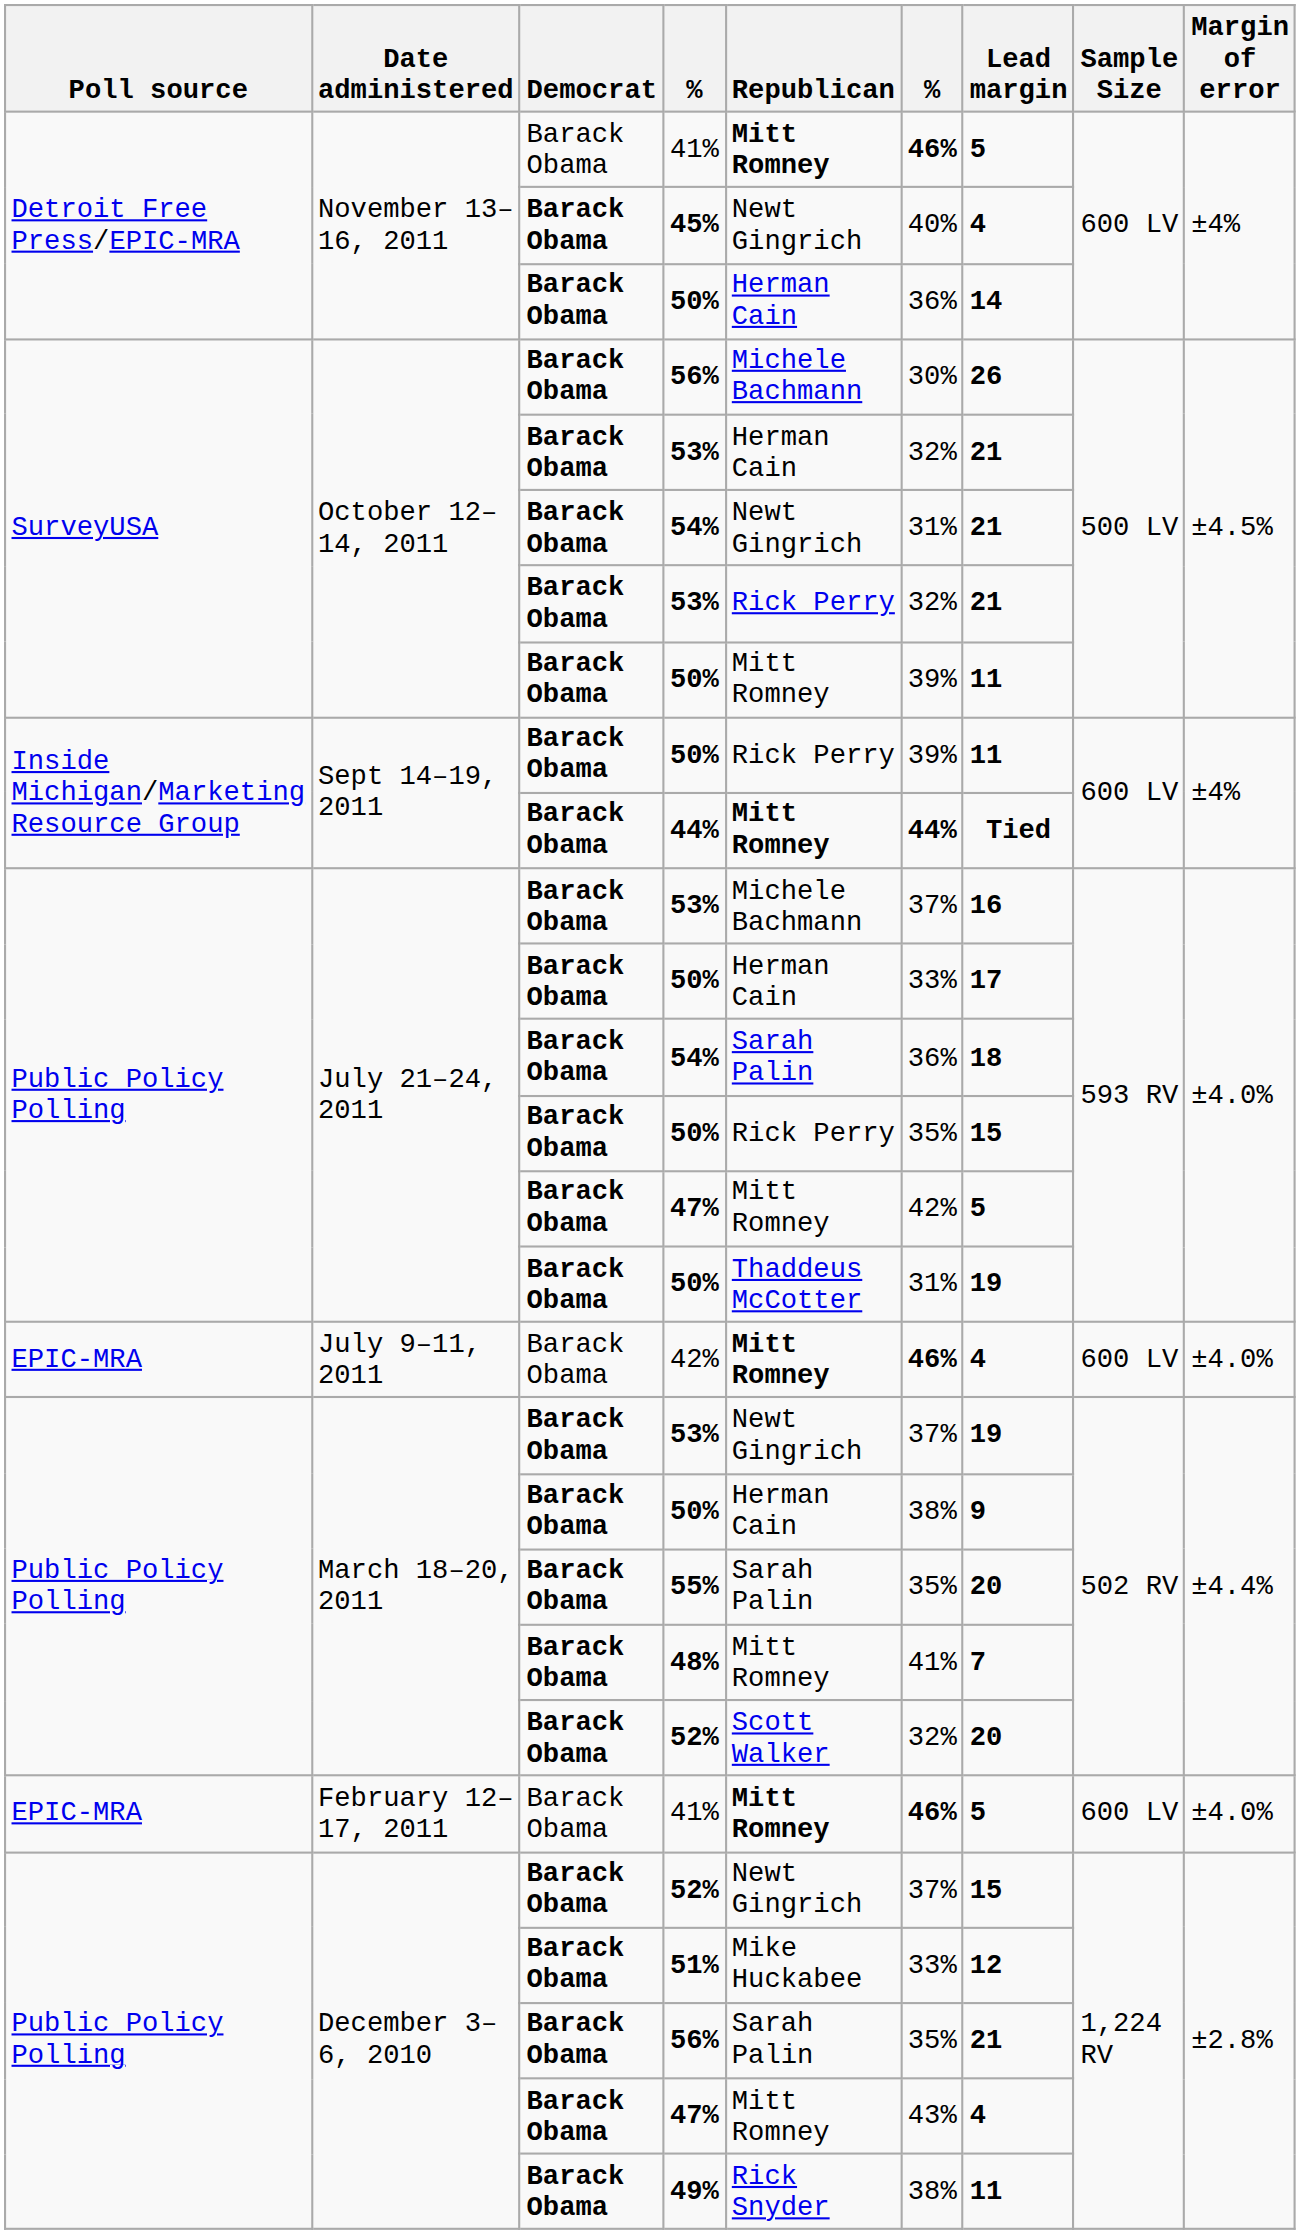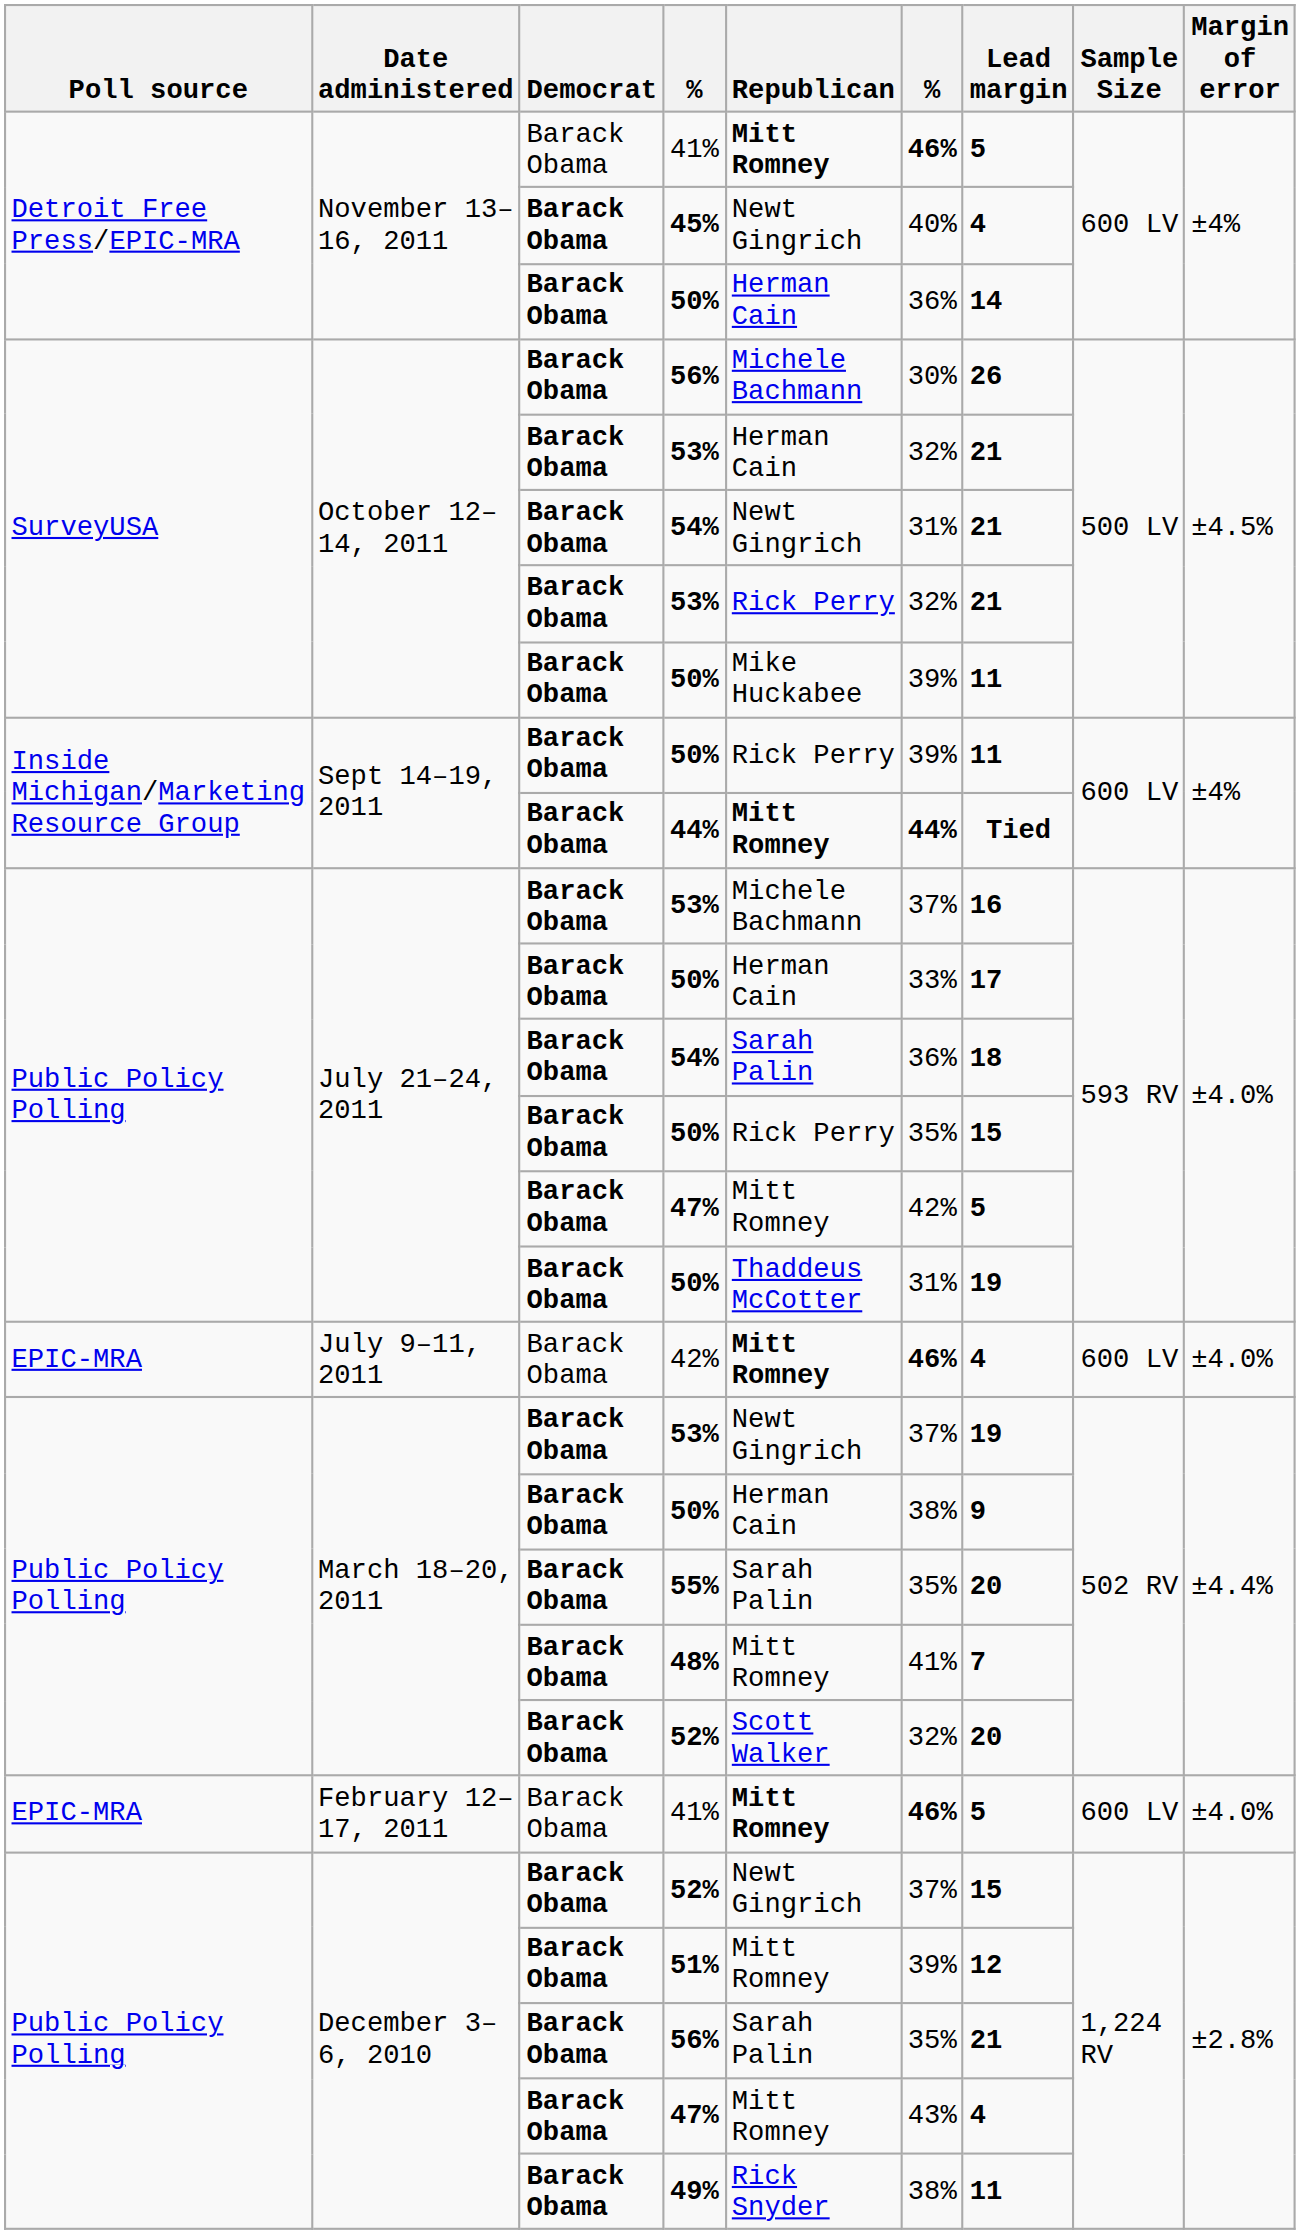 <table class="wikitable">
 <tr valign=bottom>
 <th>Poll source</th>
 <th>Date administered</th>
 <th>Democrat</th>
 <th>%</th>
 <th>Republican</th>
 <th>%</th>
 <th>Lead margin</th>
 <th>Sample Size</th>
 <th>Margin of error</th>
 </tr>
 <tr>
 <td rowspan=3><a href='#'>Detroit Free Press</a>/<a href='#'>EPIC-MRA</a></td>
 <td rowspan=3>November 13–16, 2011</td>
 <td>Barack Obama</td>
 <td>41%</td>
 <td><strong>Mitt Romney</strong></td>
 <td><strong>46%</strong></td>
 <td><strong>5</strong></td>
 <td rowspan=3>600 LV</td>
 <td rowspan=3>±4%</td>
 </tr>
 <tr>
 <td><strong>Barack Obama</strong></td>
 <td><strong>45%</strong></td>
 <td>Newt Gingrich</td>
 <td>40%</td>
 <td><strong>4</strong></td>
 </tr>
 <tr>
 <td><strong>Barack Obama</strong></td>
 <td><strong>50%</strong></td>
 <td><a href='#'>Herman Cain</a></td>
 <td>36%</td>
 <td><strong>14</strong></td>
 </tr>
 <tr>
 <td rowspan=5><a href='#'>SurveyUSA</a></td>
 <td rowspan=5>October 12–14, 2011</td>
 <td><strong>Barack Obama</strong></td>
 <td><strong>56%</strong></td>
 <td><a href='#'>Michele Bachmann</a></td>
 <td>30%</td>
 <td><strong>26</strong></td>
 <td rowspan=5>500 LV</td>
 <td rowspan=5>±4.5%</td>
 </tr>
 <tr>
 <td><strong>Barack Obama</strong></td>
 <td><strong>53%</strong></td>
 <td>Herman Cain</td>
 <td>32%</td>
 <td><strong>21</strong></td>
 </tr>
 <tr>
 <td><strong>Barack Obama</strong></td>
 <td><strong>54%</strong></td>
 <td>Newt Gingrich</td>
 <td>31%</td>
 <td><strong>21</strong></td>
 </tr>
 <tr>
 <td><strong>Barack Obama</strong></td>
 <td><strong>53%</strong></td>
 <td><a href='#'>Rick Perry</a></td>
 <td>32%</td>
 <td><strong>21</strong></td>
 </tr>
 <tr>
 <td><strong>Barack Obama</strong></td>
 <td><strong>50%</strong></td>
-<td>Mitt Romney</td>
+<td>Mike Huckabee</td>
 <td>39%</td>
 <td><strong>11</strong></td>
 </tr>
 <tr>
 <td rowspan=2><a href='#'>Inside Michigan</a>/<a href='#'>Marketing Resource Group</a></td>
 <td rowspan=2>Sept 14–19, 2011</td>
 <td><strong>Barack Obama</strong></td>
 <td><strong>50%</strong></td>
 <td>Rick Perry</td>
 <td>39%</td>
 <td><strong>11</strong></td>
 <td rowspan=2>600 LV</td>
 <td rowspan=2>±4%</td>
 </tr>
 <tr>
 <td><strong>Barack Obama</strong></td>
 <td><strong>44%</strong></td>
 <td><strong>Mitt Romney</strong></td>
 <td><strong>44%</strong></td>
 <td align=center><strong>Tied</strong></td>
 </tr>
 <tr>
 <td rowspan=6><a href='#'>Public Policy Polling</a></td>
 <td rowspan=6>July 21–24, 2011</td>
 <td><strong>Barack Obama</strong></td>
 <td><strong>53%</strong></td>
 <td>Michele Bachmann</td>
 <td>37%</td>
 <td><strong>16</strong></td>
 <td rowspan=6>593 RV</td>
 <td rowspan=6>±4.0%</td>
 </tr>
 <tr>
 <td><strong>Barack Obama</strong></td>
 <td><strong>50%</strong></td>
 <td>Herman Cain</td>
 <td>33%</td>
 <td><strong>17</strong></td>
 </tr>
 <tr>
 <td><strong>Barack Obama</strong></td>
 <td><strong>54%</strong></td>
 <td><a href='#'>Sarah Palin</a></td>
 <td>36%</td>
 <td><strong>18</strong></td>
 </tr>
 <tr>
 <td><strong>Barack Obama</strong></td>
 <td><strong>50%</strong></td>
 <td>Rick Perry</td>
 <td>35%</td>
 <td><strong>15</strong></td>
 </tr>
 <tr>
 <td><strong>Barack Obama</strong></td>
 <td><strong>47%</strong></td>
 <td>Mitt Romney</td>
 <td>42%</td>
 <td><strong>5</strong></td>
 </tr>
 <tr>
 <td><strong>Barack Obama</strong></td>
 <td><strong>50%</strong></td>
 <td><a href='#'>Thaddeus McCotter</a></td>
 <td>31%</td>
 <td><strong>19</strong></td>
 </tr>
 <tr>
 <td><a href='#'>EPIC-MRA</a></td>
 <td>July 9–11, 2011</td>
 <td>Barack Obama</td>
 <td>42%</td>
 <td><strong>Mitt Romney</strong></td>
 <td><strong>46%</strong></td>
 <td><strong>4</strong></td>
 <td>600 LV</td>
 <td>±4.0%</td>
 </tr>
 <tr>
 <td rowspan=5><a href='#'>Public Policy Polling</a></td>
 <td rowspan=5>March 18–20, 2011</td>
 <td><strong>Barack Obama</strong></td>
 <td><strong>53%</strong></td>
 <td>Newt Gingrich</td>
 <td>37%</td>
 <td><strong>19</strong></td>
 <td rowspan=5>502 RV</td>
 <td rowspan=5>±4.4%</td>
 </tr>
 <tr>
 <td><strong>Barack Obama</strong></td>
 <td><strong>50%</strong></td>
 <td>Herman Cain</td>
 <td>38%</td>
 <td><strong>9</strong></td>
 </tr>
 <tr>
 <td><strong>Barack Obama</strong></td>
 <td><strong>55%</strong></td>
 <td>Sarah Palin</td>
 <td>35%</td>
 <td><strong>20</strong></td>
 </tr>
 <tr>
 <td><strong>Barack Obama</strong></td>
 <td><strong>48%</strong></td>
 <td>Mitt Romney</td>
 <td>41%</td>
 <td><strong>7</strong></td>
 </tr>
 <tr>
 <td><strong>Barack Obama</strong></td>
 <td><strong>52%</strong></td>
 <td><a href='#'>Scott Walker</a></td>
 <td>32%</td>
 <td><strong>20</strong></td>
 </tr>
 <tr>
 <td><a href='#'>EPIC-MRA</a></td>
 <td>February 12–17, 2011</td>
 <td>Barack Obama</td>
 <td>41%</td>
 <td><strong>Mitt Romney</strong></td>
 <td><strong>46%</strong></td>
 <td><strong>5</strong></td>
 <td>600 LV</td>
 <td>±4.0%</td>
 </tr>
 <tr>
 <td rowspan="5"><a href='#'>Public Policy Polling</a></td>
 <td rowspan="5">December 3–6, 2010</td>
 <td><strong>Barack Obama</strong></td>
 <td><strong>52%</strong></td>
 <td>Newt Gingrich</td>
 <td>37%</td>
 <td><strong>15</strong></td>
 <td rowspan="5">1,224 RV</td>
 <td rowspan="5">±2.8%</td>
 </tr>
 <tr>
 <td><strong>Barack Obama</strong></td>
 <td><strong>51%</strong></td>
-<td>Mike Huckabee</td>
-<td>33%</td>
+<td>Mitt Romney</td>
+<td>39%</td>
 <td><strong>12</strong></td>
 </tr>
 <tr>
 <td><strong>Barack Obama</strong></td>
 <td><strong>56%</strong></td>
 <td>Sarah Palin</td>
 <td>35%</td>
 <td><strong>21</strong></td>
 </tr>
 <tr>
 <td><strong>Barack Obama</strong></td>
 <td><strong>47%</strong></td>
 <td>Mitt Romney</td>
 <td>43%</td>
 <td><strong>4</strong></td>
 </tr>
 <tr>
 <td><strong>Barack Obama</strong></td>
 <td><strong>49%</strong></td>
 <td><a href='#'>Rick Snyder</a></td>
 <td>38%</td>
 <td><strong>11</strong></td>
 </tr>
 </table>
